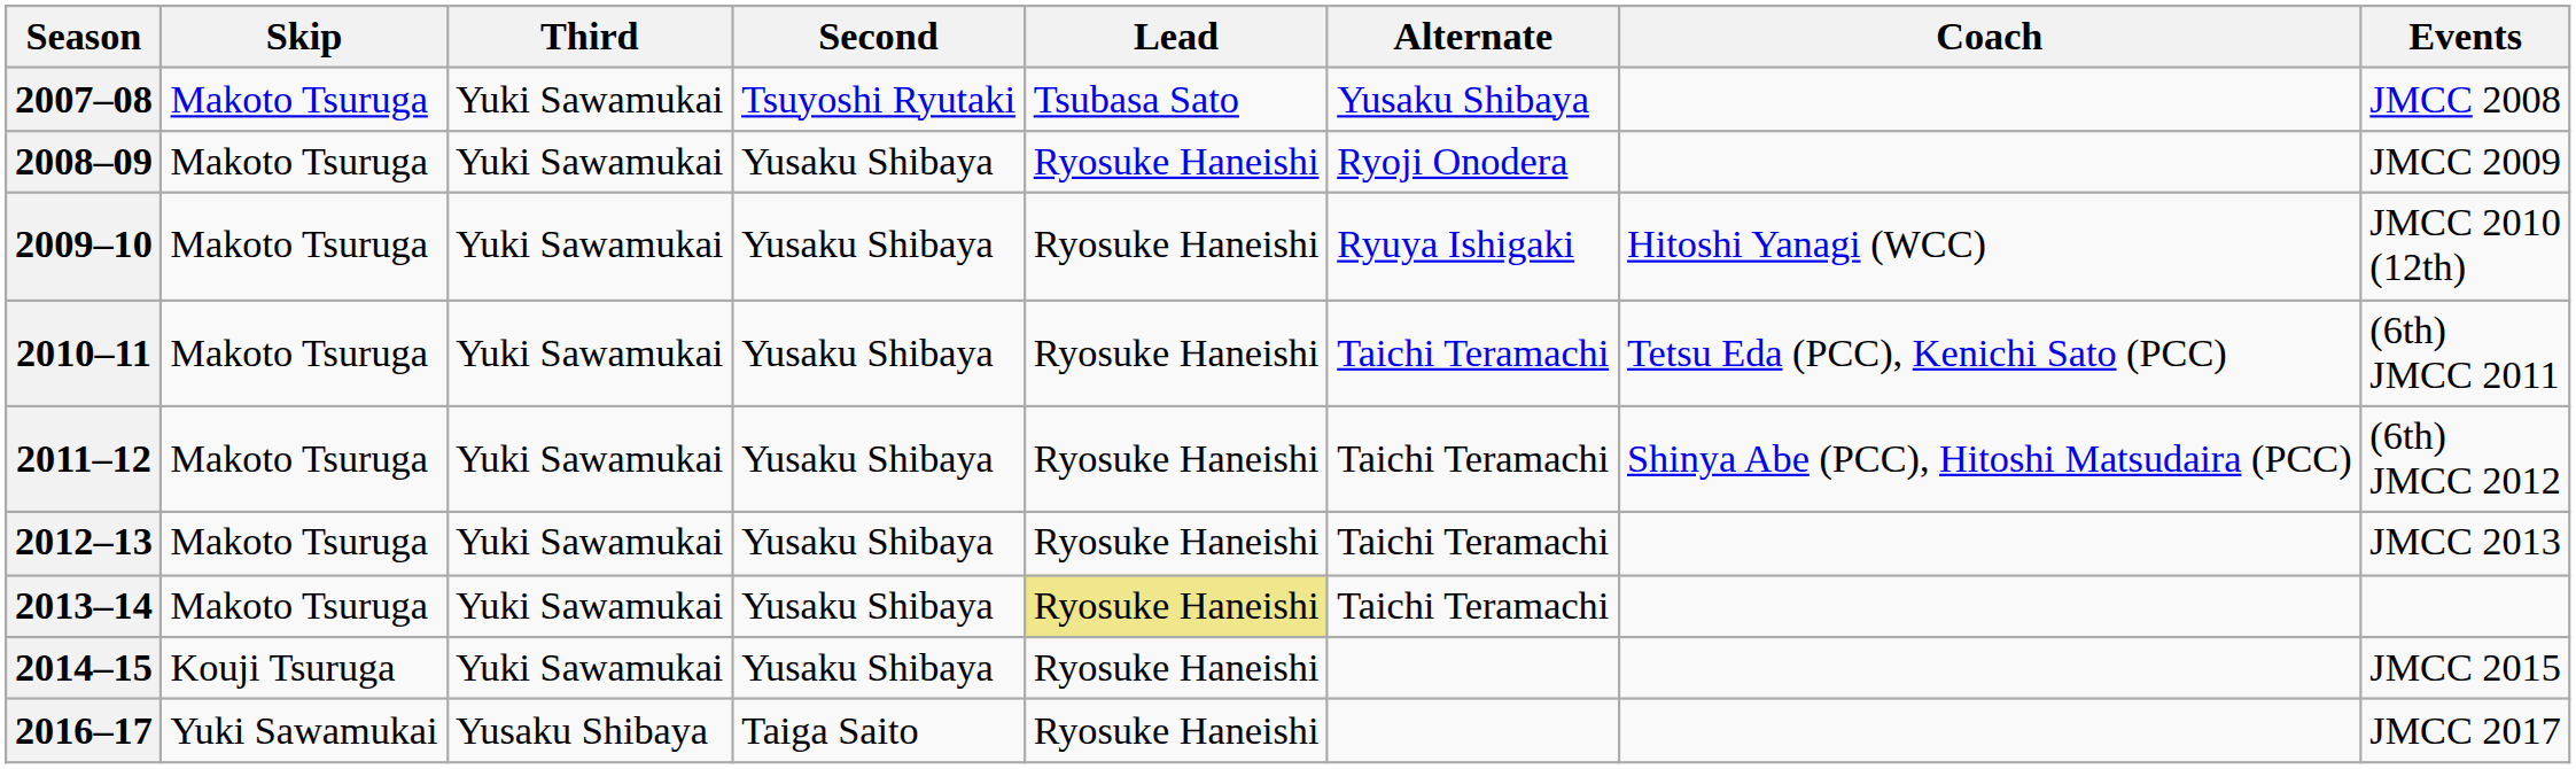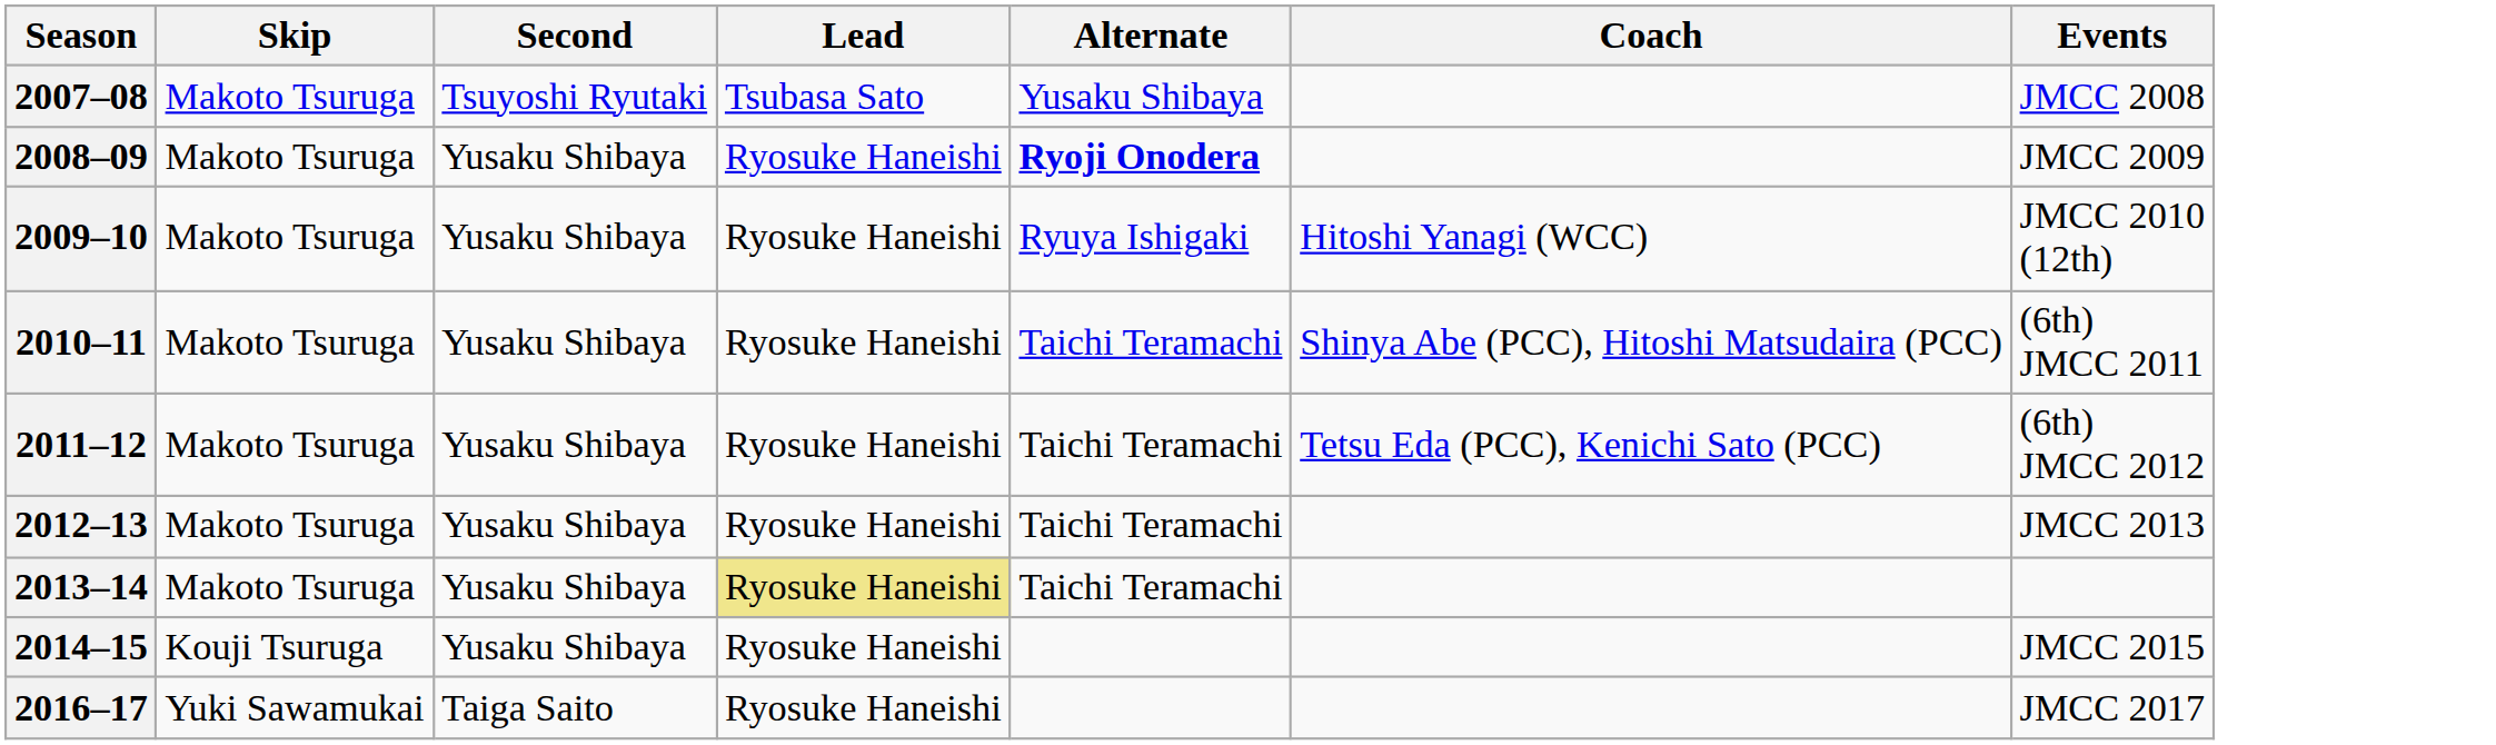 <table class="wikitable">
 <tr>
 <th scope="col">Season</th>
 <th scope="col">Skip</th>
-<th scope="col">Third</th>
 <th scope="col">Second</th>
 <th scope="col">Lead</th>
 <th scope="col">Alternate</th>
 <th scope="col">Coach</th>
 <th scope="col">Events</th>
 </tr>
 <tr>
 <th scope="row">2007–08</th>
 <td><a href='#'>Makoto Tsuruga</a></td>
-<td>Yuki Sawamukai</td>
 <td><a href='#'>Tsuyoshi Ryutaki</a></td>
 <td><a href='#'>Tsubasa Sato</a></td>
 <td><a href='#'>Yusaku Shibaya</a></td>
 <td></td>
 <td><a href='#'>JMCC</a> 2008 </td>
 </tr>
 <tr>
 <th scope="row">2008–09</th>
 <td>Makoto Tsuruga</td>
-<td>Yuki Sawamukai</td>
 <td>Yusaku Shibaya</td>
 <td><a href='#'>Ryosuke Haneishi</a></td>
-<td><a href='#'>Ryoji Onodera</a></td>
+<td><strong><a href='#'>Ryoji Onodera</a></strong></td>
 <td></td>
 <td>JMCC 2009 </td>
 </tr>
 <tr>
 <th scope="row">2009–10</th>
 <td>Makoto Tsuruga</td>
-<td>Yuki Sawamukai</td>
 <td>Yusaku Shibaya</td>
 <td>Ryosuke Haneishi</td>
 <td><a href='#'>Ryuya Ishigaki</a></td>
 <td><a href='#'>Hitoshi Yanagi</a> (WCC)</td>
 <td>JMCC 2010 <br> (12th)</td>
 </tr>
 <tr>
 <th scope="row">2010–11</th>
 <td>Makoto Tsuruga</td>
-<td>Yuki Sawamukai</td>
 <td>Yusaku Shibaya</td>
 <td>Ryosuke Haneishi</td>
 <td><a href='#'>Taichi Teramachi</a></td>
-<td><a href='#'>Tetsu Eda</a> (PCC), <a href='#'>Kenichi Sato</a> (PCC)</td>
+<td><a href='#'>Shinya Abe</a> (PCC), <a href='#'>Hitoshi Matsudaira</a> (PCC)</td>
 <td> (6th)<br>JMCC 2011 </td>
 </tr>
 <tr>
 <th scope="row">2011–12</th>
 <td>Makoto Tsuruga</td>
-<td>Yuki Sawamukai</td>
 <td>Yusaku Shibaya</td>
 <td>Ryosuke Haneishi</td>
 <td>Taichi Teramachi</td>
-<td><a href='#'>Shinya Abe</a> (PCC), <a href='#'>Hitoshi Matsudaira</a> (PCC)</td>
+<td><a href='#'>Tetsu Eda</a> (PCC), <a href='#'>Kenichi Sato</a> (PCC)</td>
 <td> (6th)<br>JMCC 2012 </td>
 </tr>
 <tr>
 <th scope="row">2012–13</th>
 <td>Makoto Tsuruga</td>
-<td>Yuki Sawamukai</td>
 <td>Yusaku Shibaya</td>
 <td>Ryosuke Haneishi</td>
 <td>Taichi Teramachi</td>
 <td></td>
 <td>JMCC 2013 </td>
 </tr>
 <tr>
 <th scope="row">2013–14</th>
 <td>Makoto Tsuruga</td>
-<td>Yuki Sawamukai</td>
 <td>Yusaku Shibaya</td>
 <td style="background: khaki;">Ryosuke Haneishi</td>
 <td>Taichi Teramachi</td>
 <td></td>
 <td></td>
 </tr>
 <tr>
 <th scope="row">2014–15</th>
 <td>Kouji Tsuruga</td>
-<td>Yuki Sawamukai</td>
 <td>Yusaku Shibaya</td>
 <td>Ryosuke Haneishi</td>
 <td></td>
 <td></td>
 <td>JMCC 2015 </td>
 </tr>
 <tr>
 <th scope="row">2016–17</th>
 <td>Yuki Sawamukai</td>
-<td>Yusaku Shibaya</td>
 <td>Taiga Saito</td>
 <td>Ryosuke Haneishi</td>
 <td></td>
 <td></td>
 <td>JMCC 2017 </td>
 </tr>
 </table>
